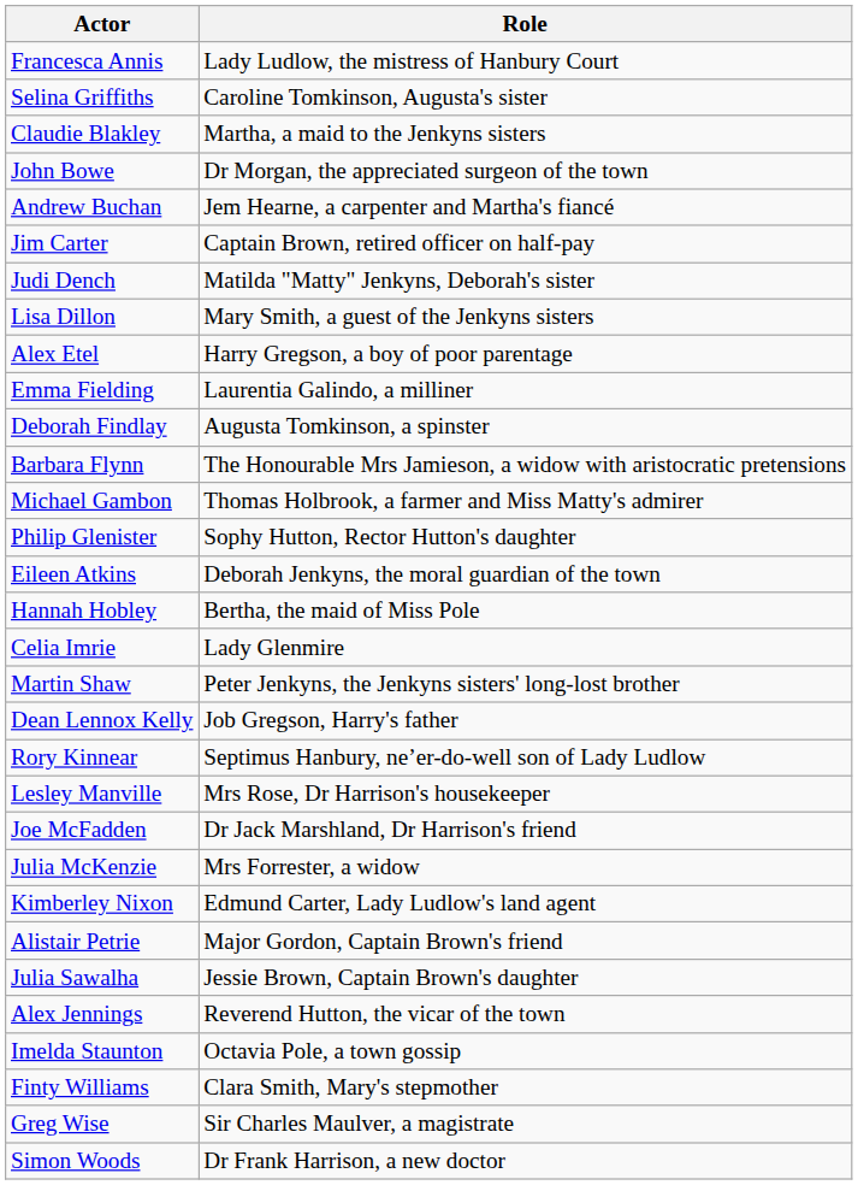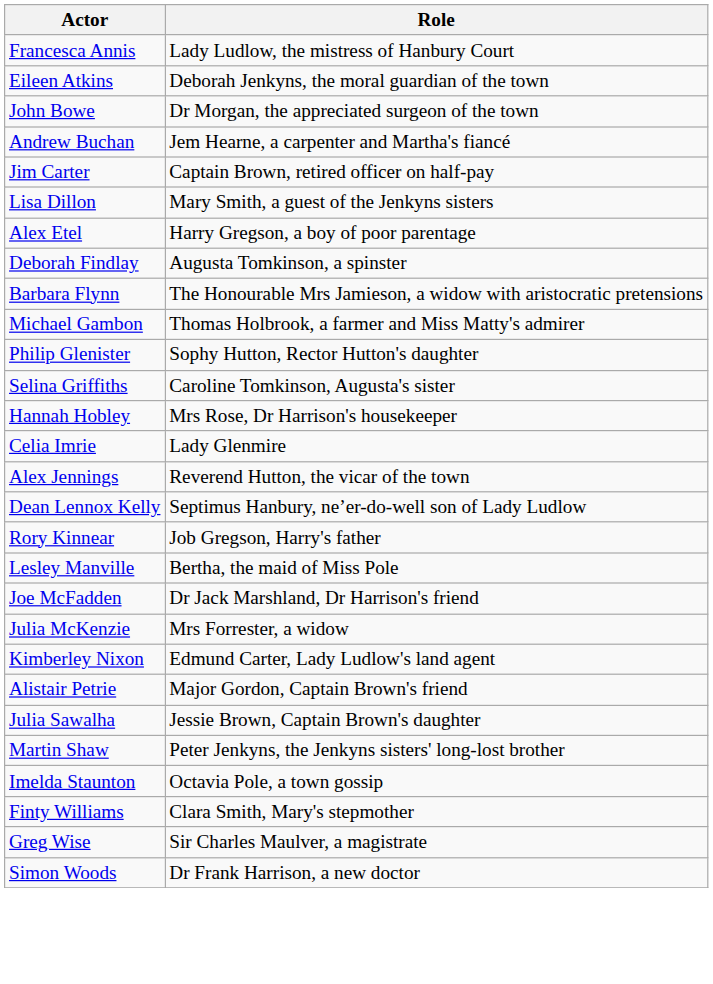 <table class="wikitable" border="1">
 <tr>
 <th>Actor</th>
 <th>Role</th>
 </tr>
 <tr>
 <td><a href='#'>Francesca Annis</a></td>
 <td>Lady Ludlow, the mistress of Hanbury Court</td>
 </tr>
 <tr>
-<td><a href='#'>Selina Griffiths</a></td>
-<td>Caroline Tomkinson, Augusta's sister</td>
-</tr>
-<tr>
-<td><a href='#'>Claudie Blakley</a></td>
-<td>Martha, a maid to the Jenkyns sisters</td>
+<td><a href='#'>Eileen Atkins</a></td>
+<td>Deborah Jenkyns, the moral guardian of the town</td>
 </tr>
 <tr>
 <td><a href='#'>John Bowe</a></td>
 <td>Dr Morgan, the appreciated surgeon of the town</td>
 </tr>
 <tr>
 <td><a href='#'>Andrew Buchan</a></td>
 <td>Jem Hearne, a carpenter and Martha's fiancé</td>
 </tr>
 <tr>
 <td><a href='#'>Jim Carter</a></td>
 <td>Captain Brown, retired officer on half-pay</td>
 </tr>
 <tr>
-<td><a href='#'>Judi Dench</a></td>
-<td>Matilda "Matty" Jenkyns, Deborah's sister</td>
-</tr>
-<tr>
 <td><a href='#'>Lisa Dillon</a></td>
 <td>Mary Smith, a guest of the Jenkyns sisters</td>
 </tr>
 <tr>
 <td><a href='#'>Alex Etel</a></td>
 <td>Harry Gregson, a boy of poor parentage</td>
-</tr>
-<tr>
-<td><a href='#'>Emma Fielding</a></td>
-<td>Laurentia Galindo, a milliner</td>
 </tr>
 <tr>
 <td><a href='#'>Deborah Findlay</a></td>
 <td>Augusta Tomkinson, a spinster</td>
 </tr>
 <tr>
 <td><a href='#'>Barbara Flynn</a></td>
 <td>The Honourable Mrs Jamieson, a widow with aristocratic pretensions</td>
 </tr>
 <tr>
 <td><a href='#'>Michael Gambon</a></td>
 <td>Thomas Holbrook, a farmer and Miss Matty's admirer</td>
 </tr>
 <tr>
 <td><a href='#'>Philip Glenister</a></td>
 <td>Sophy Hutton, Rector Hutton's daughter</td>
 </tr>
 <tr>
-<td><a href='#'>Eileen Atkins</a></td>
-<td>Deborah Jenkyns, the moral guardian of the town</td>
+<td><a href='#'>Selina Griffiths</a></td>
+<td>Caroline Tomkinson, Augusta's sister</td>
 </tr>
 <tr>
 <td><a href='#'>Hannah Hobley</a></td>
-<td>Bertha, the maid of Miss Pole</td>
+<td>Mrs Rose, Dr Harrison's housekeeper</td>
 </tr>
 <tr>
 <td><a href='#'>Celia Imrie</a></td>
 <td>Lady Glenmire</td>
 </tr>
 <tr>
-<td><a href='#'>Martin Shaw</a></td>
-<td>Peter Jenkyns, the Jenkyns sisters' long-lost brother</td>
+<td><a href='#'>Alex Jennings</a></td>
+<td>Reverend Hutton, the vicar of the town</td>
 </tr>
 <tr>
 <td><a href='#'>Dean Lennox Kelly</a></td>
+<td>Septimus Hanbury, ne’er-do-well son of Lady Ludlow</td>
+</tr>
+<tr>
+<td><a href='#'>Rory Kinnear</a></td>
 <td>Job Gregson, Harry's father</td>
 </tr>
 <tr>
-<td><a href='#'>Rory Kinnear</a></td>
-<td>Septimus Hanbury, ne’er-do-well son of Lady Ludlow</td>
-</tr>
-<tr>
 <td><a href='#'>Lesley Manville</a></td>
-<td>Mrs Rose, Dr Harrison's housekeeper</td>
+<td>Bertha, the maid of Miss Pole</td>
 </tr>
 <tr>
 <td><a href='#'>Joe McFadden</a></td>
 <td>Dr Jack Marshland, Dr Harrison's friend</td>
 </tr>
 <tr>
 <td><a href='#'>Julia McKenzie</a></td>
 <td>Mrs Forrester, a widow</td>
 </tr>
 <tr>
 <td><a href='#'>Kimberley Nixon</a></td>
 <td>Edmund Carter, Lady Ludlow's land agent</td>
 </tr>
 <tr>
 <td><a href='#'>Alistair Petrie</a></td>
 <td>Major Gordon, Captain Brown's friend</td>
 </tr>
 <tr>
 <td><a href='#'>Julia Sawalha</a></td>
 <td>Jessie Brown, Captain Brown's daughter</td>
 </tr>
 <tr>
-<td><a href='#'>Alex Jennings</a></td>
-<td>Reverend Hutton, the vicar of the town</td>
+<td><a href='#'>Martin Shaw</a></td>
+<td>Peter Jenkyns, the Jenkyns sisters' long-lost brother</td>
 </tr>
 <tr>
 <td><a href='#'>Imelda Staunton</a></td>
 <td>Octavia Pole, a town gossip</td>
 </tr>
 <tr>
 <td><a href='#'>Finty Williams</a></td>
 <td>Clara Smith, Mary's stepmother</td>
 </tr>
 <tr>
 <td><a href='#'>Greg Wise</a></td>
 <td>Sir Charles Maulver, a magistrate</td>
 </tr>
 <tr>
 <td><a href='#'>Simon Woods</a></td>
 <td>Dr Frank Harrison, a new doctor</td>
 </tr>
 </table>
